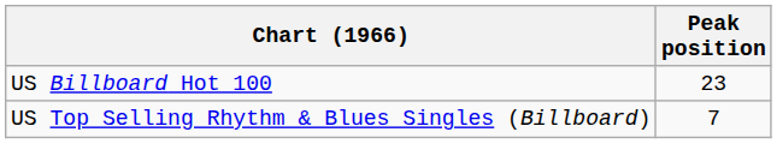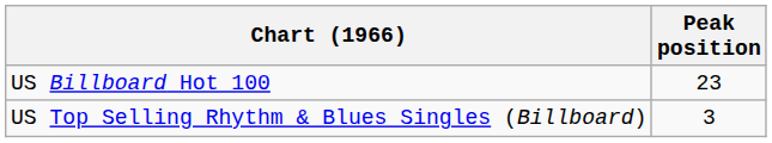 <table class="wikitable sortable">
 <tr>
 <th>Chart (1966)</th>
 <th>Peak<br>position</th>
 </tr>
 <tr>
 <td>US <a href='#'><em>Billboard</em> Hot 100</a></td>
 <td align="center">23</td>
 </tr>
 <tr>
 <td>US <a href='#'>Top Selling Rhythm & Blues Singles</a> (<em>Billboard</em>)</td>
-<td align="center">7</td>
+<td align="center">3</td>
 </tr>
 </table>
